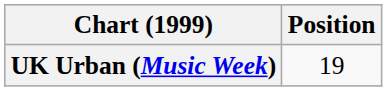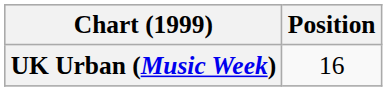 <table class="wikitable plainrowheaders" style="text-align:center">
 <tr>
 <th>Chart (1999)</th>
 <th>Position</th>
 </tr>
 <tr>
 <th scope="row">UK Urban (<em><a href='#'>Music Week</a></em>)</th>
-<td>19</td>
+<td>16</td>
 </tr>
 </table>
